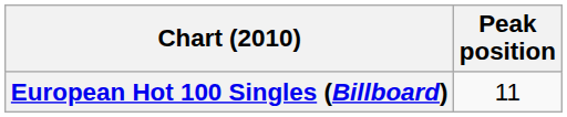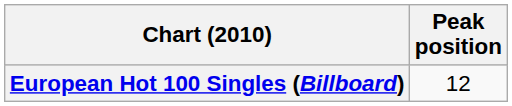 <table class="wikitable plainrowheaders">
 <tr>
 <th scope="col">Chart (2010)</th>
 <th scope="col">Peak<br>position</th>
 </tr>
 <tr>
 <th scope="row"><a href='#'>European Hot 100 Singles</a> (<em><a href='#'>Billboard</a></em>)</th>
-<td align="center">11</td>
+<td align="center">12</td>
 </tr>
 </table>
